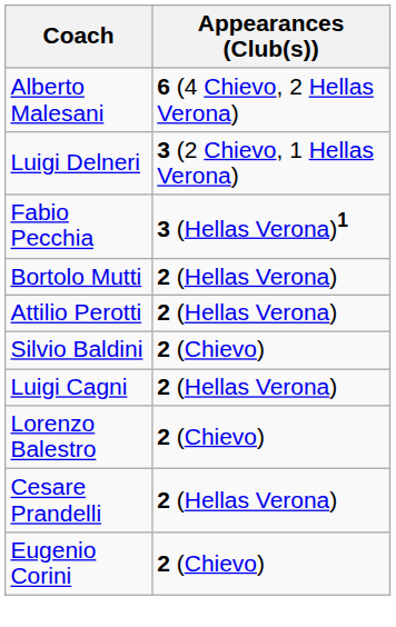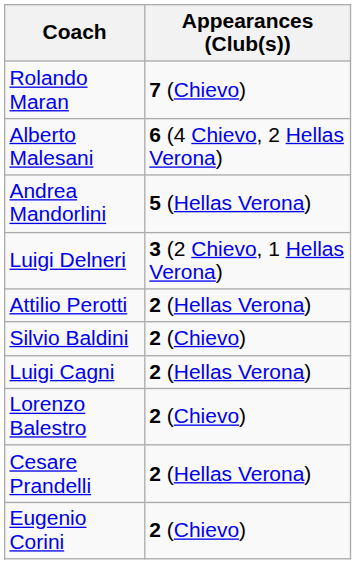 <table class="wikitable" style="font-size:95% text-align:center; width:30%;">
 <tr>
 <th>Coach</th>
 <th>Appearances (Club(s))</th>
 </tr>
 <tr>
+<td> <a href='#'>Rolando Maran</a></td>
+<td><strong>7</strong> (<a href='#'>Chievo</a>)</td>
+</tr>
+<tr>
 <td> <a href='#'>Alberto Malesani</a></td>
 <td><strong>6</strong> (4 <a href='#'>Chievo</a>, 2 <a href='#'>Hellas Verona</a>)</td>
 </tr>
 <tr>
+<td> <a href='#'>Andrea Mandorlini</a></td>
+<td><strong>5</strong> (<a href='#'>Hellas Verona</a>)</td>
+</tr>
+<tr>
 <td> <a href='#'>Luigi Delneri</a></td>
 <td><strong>3</strong> (2 <a href='#'>Chievo</a>, 1 <a href='#'>Hellas Verona</a>)</td>
-</tr>
-<tr>
-<td> <a href='#'>Fabio Pecchia</a></td>
-<td><strong>3</strong> (<a href='#'>Hellas Verona</a>)<span><strong><sup>1</sup></strong></span></td>
-</tr>
-<tr>
-<td> <a href='#'>Bortolo Mutti</a></td>
-<td><strong>2</strong> (<a href='#'>Hellas Verona</a>)</td>
 </tr>
 <tr>
 <td> <a href='#'>Attilio Perotti</a></td>
 <td><strong>2</strong> (<a href='#'>Hellas Verona</a>)</td>
 </tr>
 <tr>
 <td> <a href='#'>Silvio Baldini</a></td>
 <td><strong>2</strong> (<a href='#'>Chievo</a>)</td>
 </tr>
 <tr>
 <td> <a href='#'>Luigi Cagni</a></td>
 <td><strong>2</strong> (<a href='#'>Hellas Verona</a>)</td>
 </tr>
 <tr>
 <td> <a href='#'>Lorenzo Balestro</a></td>
 <td><strong>2</strong> (<a href='#'>Chievo</a>)</td>
 </tr>
 <tr>
 <td> <a href='#'>Cesare Prandelli</a></td>
 <td><strong>2</strong> (<a href='#'>Hellas Verona</a>)</td>
 </tr>
 <tr>
 <td> <a href='#'>Eugenio Corini</a></td>
 <td><strong>2</strong> (<a href='#'>Chievo</a>)</td>
 </tr>
 </table>
